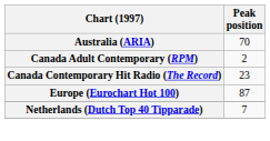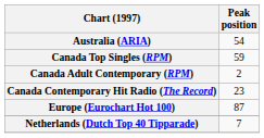 <table class="wikitable plainrowheaders sortable" style="text-align:center;">
 <tr>
 <th scope="col">Chart (1997)</th>
 <th scope="col">Peak<br>position</th>
 </tr>
 <tr>
 <th scope="row">Australia (<a href='#'>ARIA</a>)</th>
-<td style="text-align:center;">70</td>
+<td style="text-align:center;">54</td>
+</tr>
+<tr>
+<th scope="row">Canada Top Singles (<em><a href='#'>RPM</a></em>)</th>
+<td style="text-align:center;">59</td>
 </tr>
 <tr>
 <th scope="row">Canada Adult Contemporary (<em><a href='#'>RPM</a></em>)</th>
 <td style="text-align:center;">2</td>
 </tr>
 <tr>
 <th scope="row">Canada Contemporary Hit Radio (<a href='#'><em>The Record</em></a>)</th>
 <td style="text-align:center;">23</td>
 </tr>
 <tr>
 <th scope="row">Europe (<a href='#'>Eurochart Hot 100</a>)</th>
 <td style="text-align:center;">87</td>
 </tr>
 <tr>
 </tr>
 <tr>
 <th scope="row">Netherlands (<a href='#'>Dutch Top 40 Tipparade</a>)</th>
 <td style="text-align:center;">7</td>
 </tr>
 <tr>
 </tr>
 <tr>
 </tr>
 <tr>
 </tr>
 <tr>
 </tr>
 <tr>
 </tr>
 <tr>
 </tr>
 <tr>
 </tr>
 <tr>
 </tr>
 <tr>
 </tr>
 <tr>
 </tr>
 <tr>
 </tr>
 </table>
